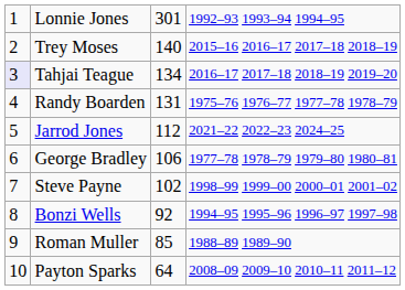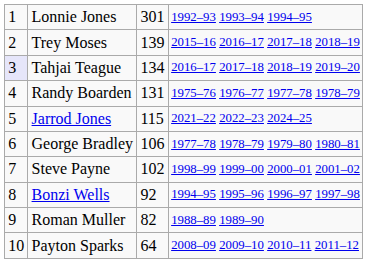 <table class="wikitable">
 <tr>
 </tr>
 <tr>
 <td>1</td>
 <td>Lonnie Jones</td>
 <td>301</td>
 <td style="font-size:80%;"><a href='#'>1992–93</a> <a href='#'>1993–94</a> <a href='#'>1994–95</a></td>
 </tr>
 <tr>
 <td>2</td>
 <td>Trey Moses</td>
-<td>140</td>
+<td>139</td>
 <td style="font-size:80%;"><a href='#'>2015–16</a> <a href='#'>2016–17</a> <a href='#'>2017–18</a> <a href='#'>2018–19</a></td>
 </tr>
 <tr>
 <td style="background: lavender;">3</td>
 <td>Tahjai Teague</td>
 <td>134</td>
 <td style="font-size:80%;"><a href='#'>2016–17</a> <a href='#'>2017–18</a> <a href='#'>2018–19</a> <a href='#'>2019–20</a></td>
 </tr>
 <tr>
 <td>4</td>
 <td>Randy Boarden</td>
 <td>131</td>
 <td style="font-size:80%;"><a href='#'>1975–76</a> <a href='#'>1976–77</a> <a href='#'>1977–78</a> <a href='#'>1978–79</a></td>
 </tr>
 <tr>
 <td>5</td>
 <td><a href='#'>Jarrod Jones</a></td>
-<td>112</td>
+<td>115</td>
 <td style="font-size:80%;"><a href='#'>2021–22</a> <a href='#'>2022–23</a> <a href='#'>2024–25</a></td>
 </tr>
 <tr>
 <td>6</td>
 <td>George Bradley</td>
 <td>106</td>
 <td style="font-size:80%;"><a href='#'>1977–78</a> <a href='#'>1978–79</a> <a href='#'>1979–80</a> <a href='#'>1980–81</a></td>
 </tr>
 <tr>
 <td>7</td>
 <td>Steve Payne</td>
 <td>102</td>
 <td style="font-size:80%;"><a href='#'>1998–99</a> <a href='#'>1999–00</a> <a href='#'>2000–01</a> <a href='#'>2001–02</a></td>
 </tr>
 <tr>
 <td>8</td>
 <td><a href='#'>Bonzi Wells</a></td>
 <td>92</td>
 <td style="font-size:80%;"><a href='#'>1994–95</a> <a href='#'>1995–96</a> <a href='#'>1996–97</a> <a href='#'>1997–98</a></td>
 </tr>
 <tr>
 <td>9</td>
 <td>Roman Muller</td>
-<td>85</td>
+<td>82</td>
 <td style="font-size:80%;"><a href='#'>1988–89</a> <a href='#'>1989–90</a></td>
 </tr>
 <tr>
 <td>10</td>
 <td>Payton Sparks</td>
 <td>64</td>
 <td style="font-size:80%;"><a href='#'>2008–09</a> <a href='#'>2009–10</a> <a href='#'>2010–11</a> <a href='#'>2011–12</a></td>
 </tr>
 </table>
